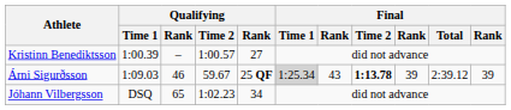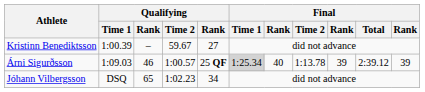 <table class="wikitable" style="font-size:90%">
 <tr>
 <th rowspan="2">Athlete</th>
 <th colspan="4">Qualifying</th>
 <th colspan="6">Final</th>
 </tr>
 <tr>
 <th>Time 1</th>
 <th>Rank</th>
 <th>Time 2</th>
 <th>Rank</th>
 <th>Time 1</th>
 <th>Rank</th>
 <th>Time 2</th>
 <th>Rank</th>
 <th>Total</th>
 <th>Rank</th>
 </tr>
 <tr>
 <td><a href='#'>Kristinn Benediktsson</a></td>
 <td align="center">1:00.39</td>
 <td align="center">–</td>
-<td align="center">1:00.57</td>
+<td align="center">59.67</td>
 <td align="center">27</td>
 <td align="center" colspan="6">did not advance</td>
 </tr>
 <tr>
 <td><a href='#'>Árni Sigurðsson</a></td>
 <td align="center">1:09.03</td>
 <td align="center">46</td>
-<td align="center">59.67</td>
+<td align="center">1:00.57</td>
 <td align="center">25 <strong>QF</strong></td>
 <td align="center" style="background: lightgrey;">1:25.34</td>
-<td align="center">43</td>
-<td align="center"><strong>1:13.78</strong></td>
+<td align="center">40</td>
+<td align="center">1:13.78</td>
 <td align="center">39</td>
 <td align="center">2:39.12</td>
 <td align="center">39</td>
 </tr>
 <tr>
 <td><a href='#'>Jóhann Vilbergsson</a></td>
 <td align="center">DSQ</td>
 <td align="center">65</td>
 <td align="center">1:02.23</td>
 <td align="center">34</td>
 <td align="center" colspan="6">did not advance</td>
 </tr>
 </table>
